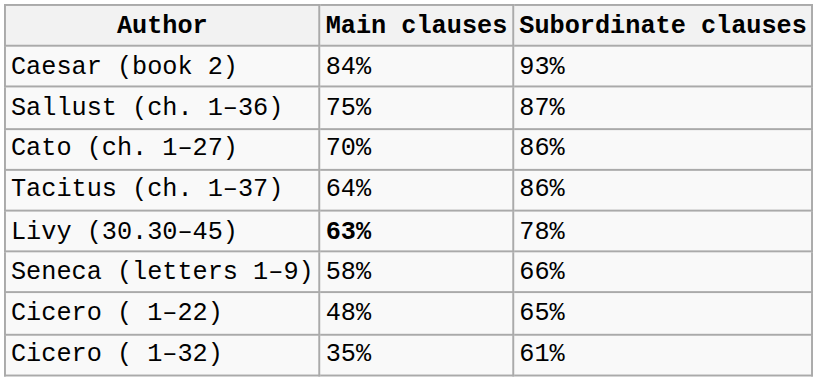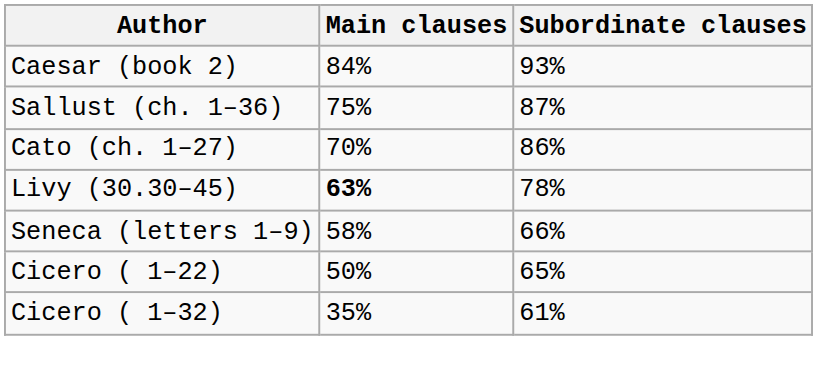 <table class="wikitable">
 <tr>
 <th>Author</th>
 <th>Main clauses</th>
 <th>Subordinate clauses</th>
 </tr>
 <tr>
 <td>Caesar (book 2)</td>
 <td>84%</td>
 <td>93%</td>
 </tr>
 <tr>
 <td>Sallust (ch. 1–36)</td>
 <td>75%</td>
 <td>87%</td>
 </tr>
 <tr>
 <td>Cato (ch. 1–27)</td>
 <td>70%</td>
 <td>86%</td>
 </tr>
 <tr>
-<td>Tacitus (ch. 1–37)</td>
-<td>64%</td>
-<td>86%</td>
-</tr>
-<tr>
 <td>Livy (30.30–45)</td>
 <td><strong>63%</strong></td>
 <td>78%</td>
 </tr>
 <tr>
 <td>Seneca (letters 1–9)</td>
 <td>58%</td>
 <td>66%</td>
 </tr>
 <tr>
 <td>Cicero ( 1–22)</td>
-<td>48%</td>
+<td>50%</td>
 <td>65%</td>
 </tr>
 <tr>
 <td>Cicero ( 1–32)</td>
 <td>35%</td>
 <td>61%</td>
 </tr>
 </table>
